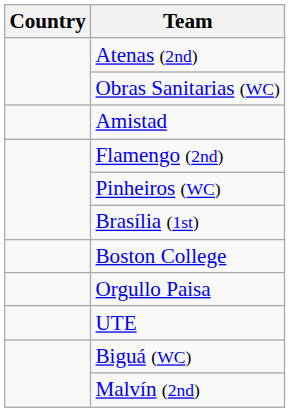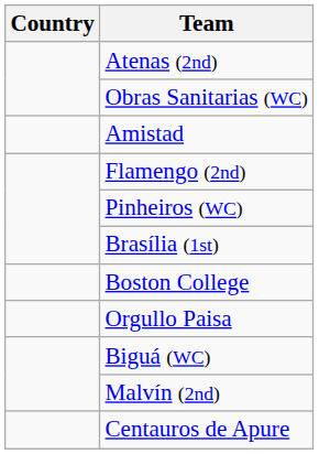 <table class="wikitable">
 <tr>
 <th>Country</th>
 <th>Team</th>
 </tr>
 <tr>
 <td rowspan=2></td>
 <td><a href='#'>Atenas</a> <small>(<a href='#'>2nd</a>)</small></td>
 </tr>
 <tr>
 <td><a href='#'>Obras Sanitarias</a> <small>(<a href='#'>WC</a>)</small></td>
 </tr>
 <tr>
 <td></td>
 <td><a href='#'>Amistad</a></td>
 </tr>
 <tr>
 <td rowspan=3></td>
 <td><a href='#'>Flamengo</a> <small>(<a href='#'>2nd</a>)</small></td>
 </tr>
 <tr>
 <td><a href='#'>Pinheiros</a> <small>(<a href='#'>WC</a>)</small></td>
 </tr>
 <tr>
 <td><a href='#'>Brasília</a> <small>(<a href='#'>1st</a>)</small></td>
 </tr>
 <tr>
 <td></td>
 <td><a href='#'>Boston College</a></td>
 </tr>
 <tr>
 <td></td>
 <td><a href='#'>Orgullo Paisa</a></td>
 </tr>
 <tr>
-<td></td>
-<td><a href='#'>UTE</a></td>
-</tr>
-<tr>
 <td rowspan=2></td>
 <td><a href='#'>Biguá</a> <small>(<a href='#'>WC</a>)</small></td>
 </tr>
 <tr>
 <td><a href='#'>Malvín</a> <small>(<a href='#'>2nd</a>)</small></td>
 </tr>
+<tr>
+<td></td>
+<td><a href='#'>Centauros de Apure</a></td>
+</tr>
 </table>
